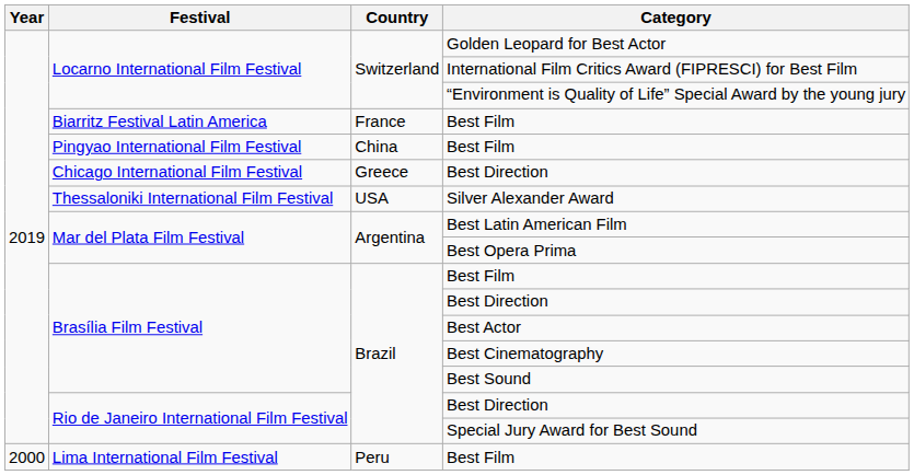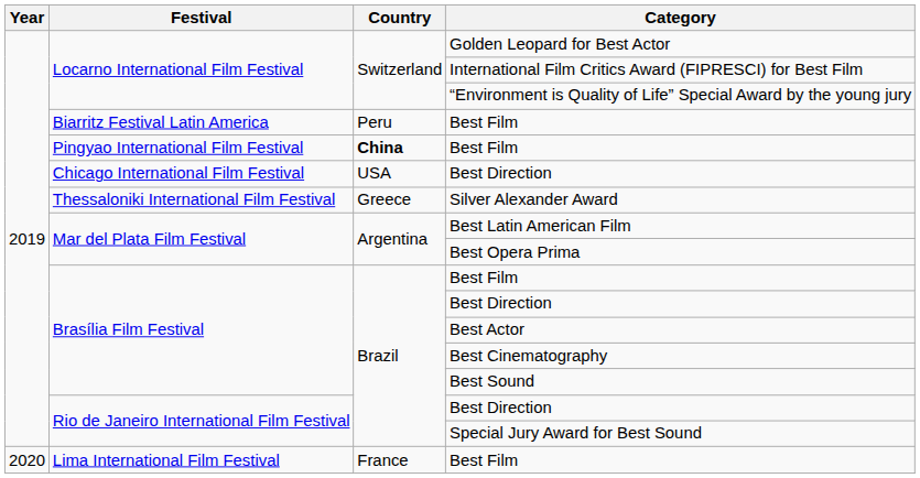 <table class="wikitable">
 <tr>
 <th>Year</th>
 <th>Festival</th>
 <th>Country</th>
 <th>Category</th>
 </tr>
 <tr>
 <td rowspan=16>2019</td>
 <td rowspan=3><a href='#'>Locarno International Film Festival</a></td>
 <td rowspan=3>Switzerland</td>
 <td>Golden Leopard for Best Actor</td>
 </tr>
 <tr>
 <td>International Film Critics Award (FIPRESCI) for Best Film</td>
 </tr>
 <tr>
 <td>“Environment is Quality of Life” Special Award by the young jury</td>
 </tr>
 <tr>
 <td><a href='#'>Biarritz Festival Latin America</a></td>
-<td>France</td>
+<td>Peru</td>
 <td>Best Film</td>
 </tr>
 <tr>
 <td><a href='#'>Pingyao International Film Festival</a></td>
-<td>China</td>
+<td><strong>China</strong></td>
 <td>Best Film</td>
 </tr>
 <tr>
 <td><a href='#'>Chicago International Film Festival</a></td>
-<td>Greece</td>
+<td>USA</td>
 <td>Best Direction</td>
 </tr>
 <tr>
 <td><a href='#'>Thessaloniki International Film Festival</a></td>
-<td>USA</td>
+<td>Greece</td>
 <td>Silver Alexander Award</td>
 </tr>
 <tr>
 <td rowspan=2><a href='#'>Mar del Plata Film Festival</a></td>
 <td rowspan=2>Argentina</td>
 <td>Best Latin American Film</td>
 </tr>
 <tr>
 <td>Best Opera Prima</td>
 </tr>
 <tr>
 <td rowspan=5><a href='#'>Brasília Film Festival</a></td>
 <td rowspan=7>Brazil</td>
 <td>Best Film</td>
 </tr>
 <tr>
 <td>Best Direction</td>
 </tr>
 <tr>
 <td>Best Actor</td>
 </tr>
 <tr>
 <td>Best Cinematography</td>
 </tr>
 <tr>
 <td>Best Sound</td>
 </tr>
 <tr>
 <td rowspan=2><a href='#'>Rio de Janeiro International Film Festival</a></td>
 <td>Best Direction</td>
 </tr>
 <tr>
 <td>Special Jury Award for Best Sound</td>
 </tr>
 <tr>
-<td>2000</td>
+<td>2020</td>
 <td><a href='#'>Lima International Film Festival</a></td>
-<td>Peru</td>
+<td>France</td>
 <td>Best Film</td>
 </tr>
 </table>
